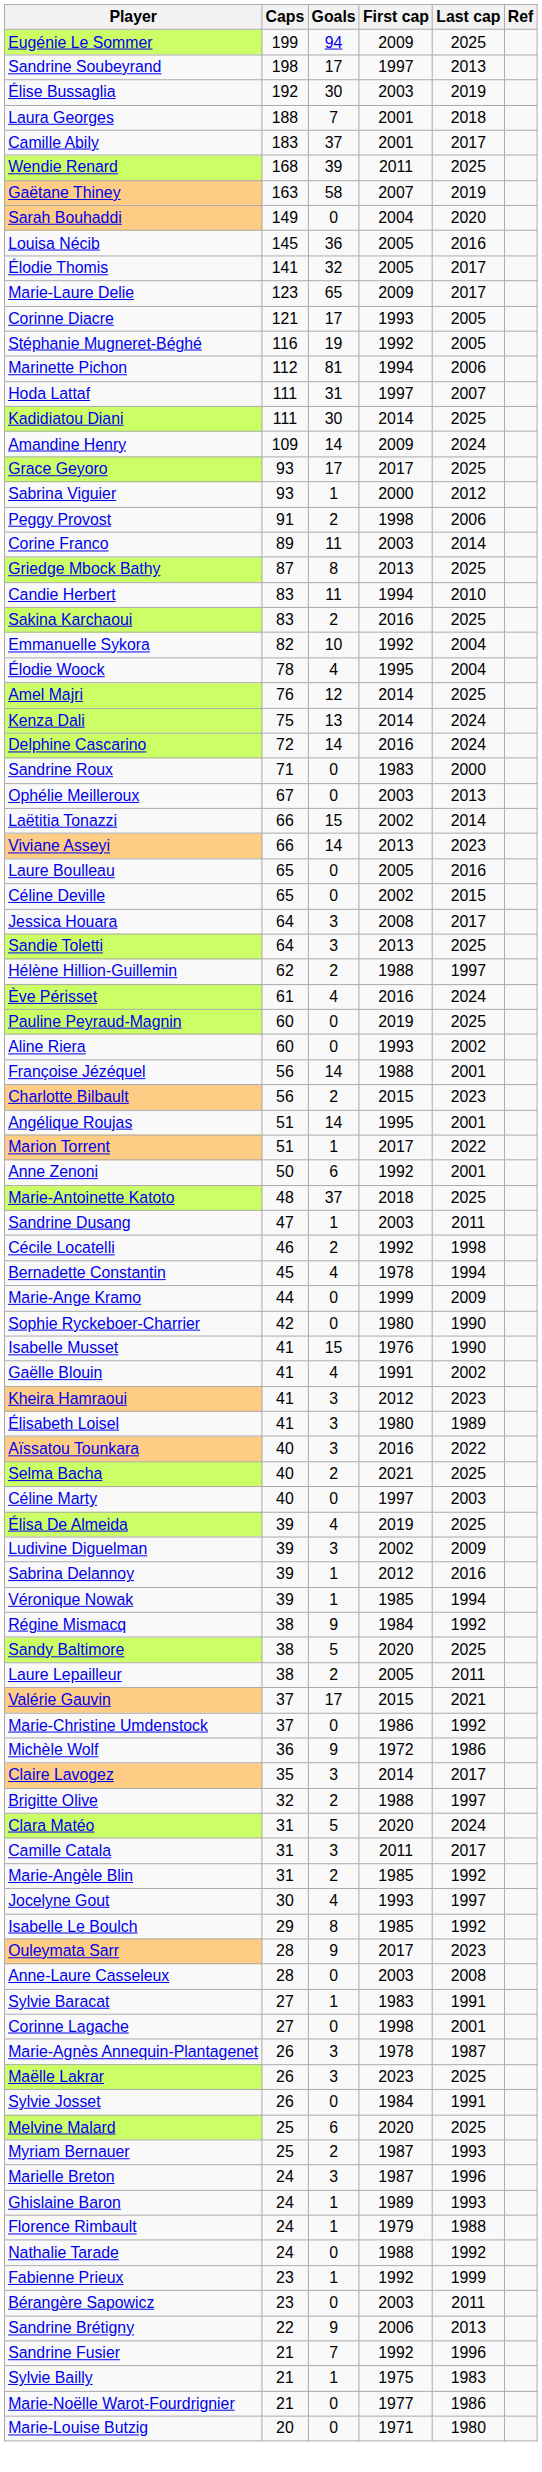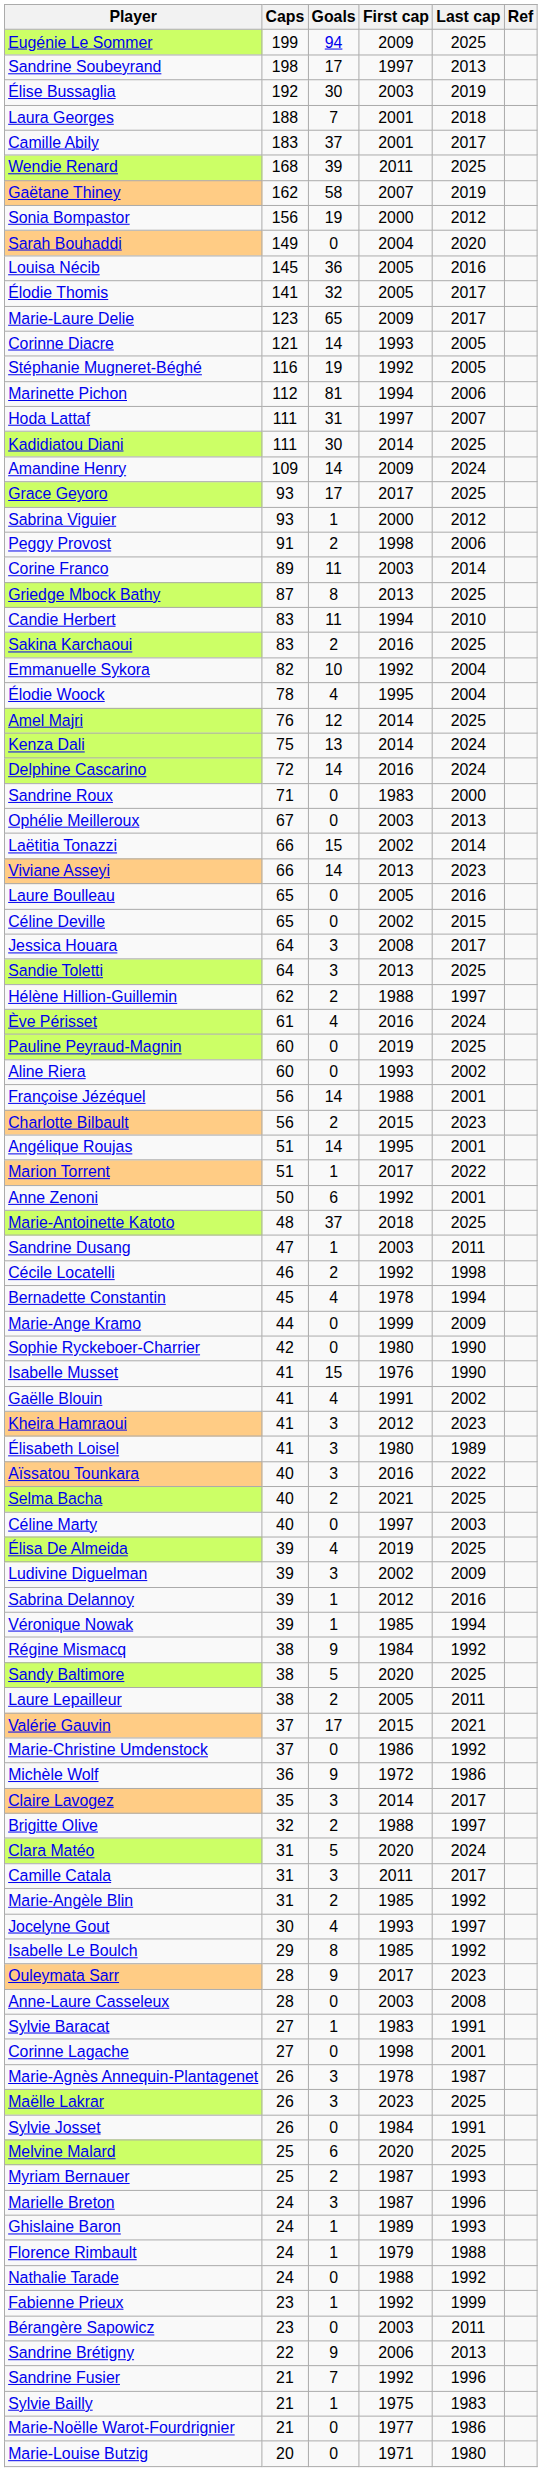 <table class="wikitable plainrowheaders sortable" style="text-align: center;">
 <tr>
 <th>Player</th>
 <th>Caps</th>
 <th>Goals</th>
 <th>First cap</th>
 <th>Last cap</th>
 <th>Ref</th>
 </tr>
 <tr>
 <td style="background-color:#ccff66" align="left"><a href='#'>Eugénie Le Sommer</a></td>
 <td>199</td>
 <td><a href='#'>94</a></td>
 <td>2009</td>
 <td>2025</td>
 <td></td>
 </tr>
 <tr>
 <td align=left><a href='#'>Sandrine Soubeyrand</a></td>
 <td>198</td>
 <td>17</td>
 <td>1997</td>
 <td>2013</td>
 <td></td>
 </tr>
 <tr>
 <td align=left><a href='#'>Élise Bussaglia</a></td>
 <td>192</td>
 <td>30</td>
 <td>2003</td>
 <td>2019</td>
 <td></td>
 </tr>
 <tr>
 <td align=left><a href='#'>Laura Georges</a></td>
 <td>188</td>
 <td>7</td>
 <td>2001</td>
 <td>2018</td>
 <td></td>
 </tr>
 <tr>
 <td align=left><a href='#'>Camille Abily</a></td>
 <td>183</td>
 <td>37</td>
 <td>2001</td>
 <td>2017</td>
 <td></td>
 </tr>
 <tr>
 <td style="background-color:#ccff66" align="left"><a href='#'>Wendie Renard</a></td>
 <td>168</td>
 <td>39</td>
 <td>2011</td>
 <td>2025</td>
 <td></td>
 </tr>
 <tr>
 <td style="background-color:#ffcc85" align=left><a href='#'>Gaëtane Thiney</a></td>
-<td>163</td>
+<td>162</td>
 <td>58</td>
 <td>2007</td>
 <td>2019</td>
+<td></td>
+</tr>
+<tr>
+<td align=left><a href='#'>Sonia Bompastor</a></td>
+<td>156</td>
+<td>19</td>
+<td>2000</td>
+<td>2012</td>
 <td></td>
 </tr>
 <tr>
 <td style="background-color:#ffcc85" align=left><a href='#'>Sarah Bouhaddi</a></td>
 <td>149</td>
 <td>0</td>
 <td>2004</td>
 <td>2020</td>
 <td></td>
 </tr>
 <tr>
 <td align=left><a href='#'>Louisa Nécib</a></td>
 <td>145</td>
 <td>36</td>
 <td>2005</td>
 <td>2016</td>
 <td></td>
 </tr>
 <tr>
 <td align=left><a href='#'>Élodie Thomis</a></td>
 <td>141</td>
 <td>32</td>
 <td>2005</td>
 <td>2017</td>
 <td></td>
 </tr>
 <tr>
 <td align=left><a href='#'>Marie-Laure Delie</a></td>
 <td>123</td>
 <td>65</td>
 <td>2009</td>
 <td>2017</td>
 <td></td>
 </tr>
 <tr>
 <td align=left><a href='#'>Corinne Diacre</a></td>
 <td>121</td>
-<td>17</td>
+<td>14</td>
 <td>1993</td>
 <td>2005</td>
 <td></td>
 </tr>
 <tr>
 <td align=left><a href='#'>Stéphanie Mugneret-Béghé</a></td>
 <td>116</td>
 <td>19</td>
 <td>1992</td>
 <td>2005</td>
 <td></td>
 </tr>
 <tr>
 <td align=left><a href='#'>Marinette Pichon</a></td>
 <td>112</td>
 <td>81</td>
 <td>1994</td>
 <td>2006</td>
 <td></td>
 </tr>
 <tr>
 <td align=left><a href='#'>Hoda Lattaf</a></td>
 <td>111</td>
 <td>31</td>
 <td>1997</td>
 <td>2007</td>
 <td></td>
 </tr>
 <tr>
 <td style="background-color:#ccff66" align="left"><a href='#'>Kadidiatou Diani</a></td>
 <td>111</td>
 <td>30</td>
 <td>2014</td>
 <td>2025</td>
 <td></td>
 </tr>
 <tr>
 <td align=left><a href='#'>Amandine Henry</a></td>
 <td>109</td>
 <td>14</td>
 <td>2009</td>
 <td>2024</td>
 <td></td>
 </tr>
 <tr>
 <td style="background-color:#ccff66" align="left"><a href='#'>Grace Geyoro</a></td>
 <td>93</td>
 <td>17</td>
 <td>2017</td>
 <td>2025</td>
 <td></td>
 </tr>
 <tr>
 <td align=left><a href='#'>Sabrina Viguier</a></td>
 <td>93</td>
 <td>1</td>
 <td>2000</td>
 <td>2012</td>
 <td></td>
 </tr>
 <tr>
 <td align=left><a href='#'>Peggy Provost</a></td>
 <td>91</td>
 <td>2</td>
 <td>1998</td>
 <td>2006</td>
 <td></td>
 </tr>
 <tr>
 <td align=left><a href='#'>Corine Franco</a></td>
 <td>89</td>
 <td>11</td>
 <td>2003</td>
 <td>2014</td>
 <td></td>
 </tr>
 <tr>
 <td style="background-color:#ccff66" align=left><a href='#'>Griedge Mbock Bathy</a></td>
 <td>87</td>
 <td>8</td>
 <td>2013</td>
 <td>2025</td>
 <td></td>
 </tr>
 <tr>
 <td align=left><a href='#'>Candie Herbert</a></td>
 <td>83</td>
 <td>11</td>
 <td>1994</td>
 <td>2010</td>
 <td></td>
 </tr>
 <tr>
 <td style="background-color:#ccff66" align="left"><a href='#'>Sakina Karchaoui</a></td>
 <td>83</td>
 <td>2</td>
 <td>2016</td>
 <td>2025</td>
 <td></td>
 </tr>
 <tr>
 <td align=left><a href='#'>Emmanuelle Sykora</a></td>
 <td>82</td>
 <td>10</td>
 <td>1992</td>
 <td>2004</td>
 <td></td>
 </tr>
 <tr>
 <td align=left><a href='#'>Élodie Woock</a></td>
 <td>78</td>
 <td>4</td>
 <td>1995</td>
 <td>2004</td>
 <td></td>
 </tr>
 <tr>
 <td style="background-color:#ccff66" align="left"><a href='#'>Amel Majri</a></td>
 <td>76</td>
 <td>12</td>
 <td>2014</td>
 <td>2025</td>
 <td></td>
 </tr>
 <tr>
 <td style="background-color:#ccff66" align=left><a href='#'>Kenza Dali</a></td>
 <td>75</td>
 <td>13</td>
 <td>2014</td>
 <td>2024</td>
 <td></td>
 </tr>
 <tr>
 <td style="background-color:#ccff66" align="left"><a href='#'>Delphine Cascarino</a></td>
 <td>72</td>
 <td>14</td>
 <td>2016</td>
 <td>2024</td>
 <td></td>
 </tr>
 <tr>
 <td align=left><a href='#'>Sandrine Roux</a></td>
 <td>71</td>
 <td>0</td>
 <td>1983</td>
 <td>2000</td>
 <td></td>
 </tr>
 <tr>
 <td align=left><a href='#'>Ophélie Meilleroux</a></td>
 <td>67</td>
 <td>0</td>
 <td>2003</td>
 <td>2013</td>
 <td></td>
 </tr>
 <tr>
 <td align=left><a href='#'>Laëtitia Tonazzi</a></td>
 <td>66</td>
 <td>15</td>
 <td>2002</td>
 <td>2014</td>
 <td></td>
 </tr>
 <tr>
 <td style="background-color:#ffcc85" align="left"><a href='#'>Viviane Asseyi</a></td>
 <td>66</td>
 <td>14</td>
 <td>2013</td>
 <td>2023</td>
 <td></td>
 </tr>
 <tr>
 <td align=left><a href='#'>Laure Boulleau</a></td>
 <td>65</td>
 <td>0</td>
 <td>2005</td>
 <td>2016</td>
 <td></td>
 </tr>
 <tr>
 <td align=left><a href='#'>Céline Deville</a></td>
 <td>65</td>
 <td>0</td>
 <td>2002</td>
 <td>2015</td>
 <td></td>
 </tr>
 <tr>
 <td align=left><a href='#'>Jessica Houara</a></td>
 <td>64</td>
 <td>3</td>
 <td>2008</td>
 <td>2017</td>
 <td></td>
 </tr>
 <tr>
 <td style="background-color:#ccff66" align=left><a href='#'>Sandie Toletti</a></td>
 <td>64</td>
 <td>3</td>
 <td>2013</td>
 <td>2025</td>
 <td></td>
 </tr>
 <tr>
 <td align=left><a href='#'>Hélène Hillion-Guillemin</a></td>
 <td>62</td>
 <td>2</td>
 <td>1988</td>
 <td>1997</td>
 <td></td>
 </tr>
 <tr>
 <td style="background-color:#ccff66" align="left"><a href='#'>Ève Périsset</a></td>
 <td>61</td>
 <td>4</td>
 <td>2016</td>
 <td>2024</td>
 <td></td>
 </tr>
 <tr>
 <td style="background-color:#ccff66" align="left"><a href='#'>Pauline Peyraud-Magnin</a></td>
 <td>60</td>
 <td>0</td>
 <td>2019</td>
 <td>2025</td>
 <td></td>
 </tr>
 <tr>
 <td align="left"><a href='#'>Aline Riera</a></td>
 <td>60</td>
 <td>0</td>
 <td>1993</td>
 <td>2002</td>
 <td></td>
 </tr>
 <tr>
 <td align=left><a href='#'>Françoise Jézéquel</a></td>
 <td>56</td>
 <td>14</td>
 <td>1988</td>
 <td>2001</td>
 <td></td>
 </tr>
 <tr>
 <td style="background-color:#ffcc85" align=left><a href='#'>Charlotte Bilbault</a></td>
 <td>56</td>
 <td>2</td>
 <td>2015</td>
 <td>2023</td>
 <td></td>
 </tr>
 <tr>
 <td align=left><a href='#'>Angélique Roujas</a></td>
 <td>51</td>
 <td>14</td>
 <td>1995</td>
 <td>2001</td>
 <td></td>
 </tr>
 <tr>
 <td style="background-color:#ffcc85" align=left><a href='#'>Marion Torrent</a></td>
 <td>51</td>
 <td>1</td>
 <td>2017</td>
 <td>2022</td>
 <td></td>
 </tr>
 <tr>
 <td align=left><a href='#'>Anne Zenoni</a></td>
 <td>50</td>
 <td>6</td>
 <td>1992</td>
 <td>2001</td>
 <td></td>
 </tr>
 <tr>
 <td style="background-color:#ccff66" align=left><a href='#'>Marie-Antoinette Katoto</a></td>
 <td>48</td>
 <td>37</td>
 <td>2018</td>
 <td>2025</td>
 <td></td>
 </tr>
 <tr>
 <td align="left"><a href='#'>Sandrine Dusang</a></td>
 <td>47</td>
 <td>1</td>
 <td>2003</td>
 <td>2011</td>
 <td></td>
 </tr>
 <tr>
 <td align="left"><a href='#'>Cécile Locatelli</a></td>
 <td>46</td>
 <td>2</td>
 <td>1992</td>
 <td>1998</td>
 <td></td>
 </tr>
 <tr>
 <td align="left"><a href='#'>Bernadette Constantin</a></td>
 <td>45</td>
 <td>4</td>
 <td>1978</td>
 <td>1994</td>
 <td></td>
 </tr>
 <tr>
 <td align=left><a href='#'>Marie-Ange Kramo</a></td>
 <td>44</td>
 <td>0</td>
 <td>1999</td>
 <td>2009</td>
 <td></td>
 </tr>
 <tr>
 <td align=left><a href='#'>Sophie Ryckeboer-Charrier</a></td>
 <td>42</td>
 <td>0</td>
 <td>1980</td>
 <td>1990</td>
 <td></td>
 </tr>
 <tr>
 <td align=left><a href='#'>Isabelle Musset</a></td>
 <td>41</td>
 <td>15</td>
 <td>1976</td>
 <td>1990</td>
 <td></td>
 </tr>
 <tr>
 <td align=left><a href='#'>Gaëlle Blouin</a></td>
 <td>41</td>
 <td>4</td>
 <td>1991</td>
 <td>2002</td>
 <td></td>
 </tr>
 <tr>
 <td style="background-color:#ffcc85" align=left><a href='#'>Kheira Hamraoui</a></td>
 <td>41</td>
 <td>3</td>
 <td>2012</td>
 <td>2023</td>
 <td></td>
 </tr>
 <tr>
 <td align=left><a href='#'>Élisabeth Loisel</a></td>
 <td>41</td>
 <td>3</td>
 <td>1980</td>
 <td>1989</td>
 <td></td>
 </tr>
 <tr>
 <td style="background-color:#ffcc85" align="left"><a href='#'>Aïssatou Tounkara</a></td>
 <td>40</td>
 <td>3</td>
 <td>2016</td>
 <td>2022</td>
 <td></td>
 </tr>
 <tr>
 <td style="background-color:#ccff66" align="left"><a href='#'>Selma Bacha</a></td>
 <td>40</td>
 <td>2</td>
 <td>2021</td>
 <td>2025</td>
 <td></td>
 </tr>
 <tr>
 <td align=left><a href='#'>Céline Marty</a></td>
 <td>40</td>
 <td>0</td>
 <td>1997</td>
 <td>2003</td>
 <td></td>
 </tr>
 <tr>
 <td style="background-color:#ccff66" align="left"><a href='#'>Élisa De Almeida</a></td>
 <td>39</td>
 <td>4</td>
 <td>2019</td>
 <td>2025</td>
 <td></td>
 </tr>
 <tr>
 <td align=left><a href='#'>Ludivine Diguelman</a></td>
 <td>39</td>
 <td>3</td>
 <td>2002</td>
 <td>2009</td>
 <td></td>
 </tr>
 <tr>
 <td align=left><a href='#'>Sabrina Delannoy</a></td>
 <td>39</td>
 <td>1</td>
 <td>2012</td>
 <td>2016</td>
 <td></td>
 </tr>
 <tr>
 <td align=left><a href='#'>Véronique Nowak</a></td>
 <td>39</td>
 <td>1</td>
 <td>1985</td>
 <td>1994</td>
 <td></td>
 </tr>
 <tr>
 <td align=left><a href='#'>Régine Mismacq</a></td>
 <td>38</td>
 <td>9</td>
 <td>1984</td>
 <td>1992</td>
 <td></td>
 </tr>
 <tr>
 <td style="background-color:#ccff66" align="left"><a href='#'>Sandy Baltimore</a></td>
 <td>38</td>
 <td>5</td>
 <td>2020</td>
 <td>2025</td>
 <td></td>
 </tr>
 <tr>
 <td align=left><a href='#'>Laure Lepailleur</a></td>
 <td>38</td>
 <td>2</td>
 <td>2005</td>
 <td>2011</td>
 <td></td>
 </tr>
 <tr>
 <td style="background-color:#ffcc85" align=left><a href='#'>Valérie Gauvin</a></td>
 <td>37</td>
 <td>17</td>
 <td>2015</td>
 <td>2021</td>
 <td></td>
 </tr>
 <tr>
 <td align=left><a href='#'>Marie-Christine Umdenstock</a></td>
 <td>37</td>
 <td>0</td>
 <td>1986</td>
 <td>1992</td>
 <td></td>
 </tr>
 <tr>
 <td align=left><a href='#'>Michèle Wolf</a></td>
 <td>36</td>
 <td>9</td>
 <td>1972</td>
 <td>1986</td>
 <td></td>
 </tr>
 <tr>
 <td style="background-color:#ffcc85" align=left><a href='#'>Claire Lavogez</a></td>
 <td>35</td>
 <td>3</td>
 <td>2014</td>
 <td>2017</td>
 <td></td>
 </tr>
 <tr>
 <td align=left><a href='#'>Brigitte Olive</a></td>
 <td>32</td>
 <td>2</td>
 <td>1988</td>
 <td>1997</td>
 <td></td>
 </tr>
 <tr>
 <td style="background-color:#ccff66" align="left"><a href='#'>Clara Matéo</a></td>
 <td>31</td>
 <td>5</td>
 <td>2020</td>
 <td>2024</td>
 <td></td>
 </tr>
 <tr>
 <td align=left><a href='#'>Camille Catala</a></td>
 <td>31</td>
 <td>3</td>
 <td>2011</td>
 <td>2017</td>
 <td></td>
 </tr>
 <tr>
 <td align=left><a href='#'>Marie-Angèle Blin</a></td>
 <td>31</td>
 <td>2</td>
 <td>1985</td>
 <td>1992</td>
 <td></td>
 </tr>
 <tr>
 <td align=left><a href='#'>Jocelyne Gout</a></td>
 <td>30</td>
 <td>4</td>
 <td>1993</td>
 <td>1997</td>
 <td></td>
 </tr>
 <tr>
 <td align=left><a href='#'>Isabelle Le Boulch</a></td>
 <td>29</td>
 <td>8</td>
 <td>1985</td>
 <td>1992</td>
 <td></td>
 </tr>
 <tr>
 <td style="background-color:#ffcc85" align=left><a href='#'>Ouleymata Sarr</a></td>
 <td>28</td>
 <td>9</td>
 <td>2017</td>
 <td>2023</td>
 <td></td>
 </tr>
 <tr>
 <td align=left><a href='#'>Anne-Laure Casseleux</a></td>
 <td>28</td>
 <td>0</td>
 <td>2003</td>
 <td>2008</td>
 <td></td>
 </tr>
 <tr>
 <td align=left><a href='#'>Sylvie Baracat</a></td>
 <td>27</td>
 <td>1</td>
 <td>1983</td>
 <td>1991</td>
 <td></td>
 </tr>
 <tr>
 <td align=left><a href='#'>Corinne Lagache</a></td>
 <td>27</td>
 <td>0</td>
 <td>1998</td>
 <td>2001</td>
 <td></td>
 </tr>
 <tr>
 <td align=left><a href='#'>Marie-Agnès Annequin-Plantagenet</a></td>
 <td>26</td>
 <td>3</td>
 <td>1978</td>
 <td>1987</td>
 <td></td>
 </tr>
 <tr>
 <td style="background-color:#ccff66" align=left><a href='#'>Maëlle Lakrar</a></td>
 <td>26</td>
 <td>3</td>
 <td>2023</td>
 <td>2025</td>
 <td></td>
 </tr>
 <tr>
 <td align=left><a href='#'>Sylvie Josset</a></td>
 <td>26</td>
 <td>0</td>
 <td>1984</td>
 <td>1991</td>
 <td></td>
 </tr>
 <tr>
 <td style="background-color:#ccff66" align=left><a href='#'>Melvine Malard</a></td>
 <td>25</td>
 <td>6</td>
 <td>2020</td>
 <td>2025</td>
 <td></td>
 </tr>
 <tr>
 <td align=left><a href='#'>Myriam Bernauer</a></td>
 <td>25</td>
 <td>2</td>
 <td>1987</td>
 <td>1993</td>
 <td></td>
 </tr>
 <tr>
 <td align=left><a href='#'>Marielle Breton</a></td>
 <td>24</td>
 <td>3</td>
 <td>1987</td>
 <td>1996</td>
 <td></td>
 </tr>
 <tr>
 <td align=left><a href='#'>Ghislaine Baron</a></td>
 <td>24</td>
 <td>1</td>
 <td>1989</td>
 <td>1993</td>
 <td></td>
 </tr>
 <tr>
 <td align=left><a href='#'>Florence Rimbault</a></td>
 <td>24</td>
 <td>1</td>
 <td>1979</td>
 <td>1988</td>
 <td></td>
 </tr>
 <tr>
 <td align=left><a href='#'>Nathalie Tarade</a></td>
 <td>24</td>
 <td>0</td>
 <td>1988</td>
 <td>1992</td>
 <td></td>
 </tr>
 <tr>
 <td align=left><a href='#'>Fabienne Prieux</a></td>
 <td>23</td>
 <td>1</td>
 <td>1992</td>
 <td>1999</td>
 <td></td>
 </tr>
 <tr>
 <td align=left><a href='#'>Bérangère Sapowicz</a></td>
 <td>23</td>
 <td>0</td>
 <td>2003</td>
 <td>2011</td>
 <td></td>
 </tr>
 <tr>
 <td align=left><a href='#'>Sandrine Brétigny</a></td>
 <td>22</td>
 <td>9</td>
 <td>2006</td>
 <td>2013</td>
 <td></td>
 </tr>
 <tr>
 <td align=left><a href='#'>Sandrine Fusier</a></td>
 <td>21</td>
 <td>7</td>
 <td>1992</td>
 <td>1996</td>
 <td></td>
 </tr>
 <tr>
 <td align=left><a href='#'>Sylvie Bailly</a></td>
 <td>21</td>
 <td>1</td>
 <td>1975</td>
 <td>1983</td>
 <td></td>
 </tr>
 <tr>
 <td align=left><a href='#'>Marie-Noëlle Warot-Fourdrignier</a></td>
 <td>21</td>
 <td>0</td>
 <td>1977</td>
 <td>1986</td>
 <td></td>
 </tr>
 <tr>
 <td align=left><a href='#'>Marie-Louise Butzig</a></td>
 <td>20</td>
 <td>0</td>
 <td>1971</td>
 <td>1980</td>
 <td></td>
 </tr>
 </table>
